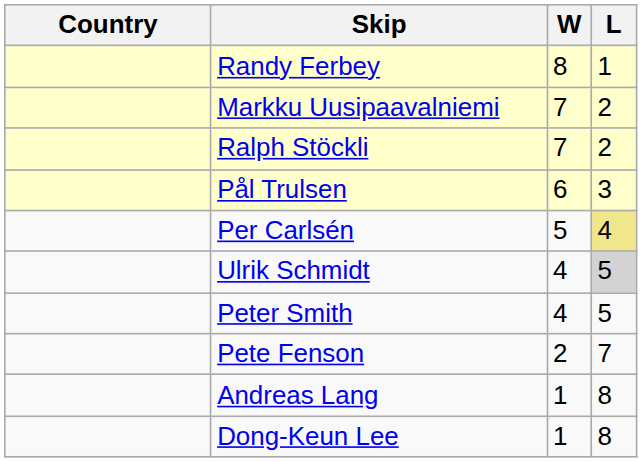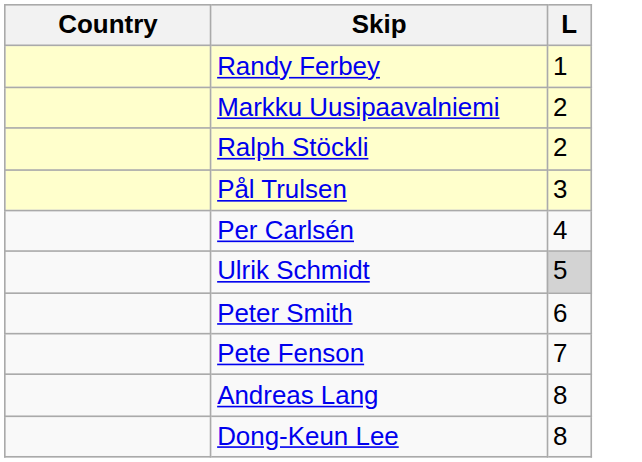 <table class="wikitable">
 <tr>
 <th bgcolor="#efefef" width="120">Country</th>
 <th bgcolor="#efefef" width="200">Skip</th>
-<th bgcolor="#efefef" width="20">W</th>
 <th bgcolor="#efefef" width="20">L</th>
 </tr>
 <tr bgcolor="#ffffcc">
 <td></td>
 <td><a href='#'>Randy Ferbey</a></td>
-<td>8</td>
 <td>1</td>
 </tr>
 <tr bgcolor="#ffffcc">
 <td></td>
 <td><a href='#'>Markku Uusipaavalniemi</a></td>
-<td>7</td>
 <td>2</td>
 </tr>
 <tr bgcolor="#ffffcc">
 <td></td>
 <td><a href='#'>Ralph Stöckli</a></td>
-<td>7</td>
 <td>2</td>
 </tr>
 <tr bgcolor="#ffffcc">
 <td></td>
 <td><a href='#'>Pål Trulsen</a></td>
-<td>6</td>
 <td>3</td>
 </tr>
 <tr>
 <td></td>
 <td><a href='#'>Per Carlsén</a></td>
-<td>5</td>
-<td style="background: khaki;">4</td>
+<td>4</td>
 </tr>
 <tr>
 <td></td>
 <td><a href='#'>Ulrik Schmidt</a></td>
-<td>4</td>
 <td style="background: lightgrey;">5</td>
 </tr>
 <tr>
 <td></td>
 <td><a href='#'>Peter Smith</a></td>
-<td>4</td>
-<td>5</td>
+<td>6</td>
 </tr>
 <tr>
 <td></td>
 <td><a href='#'>Pete Fenson</a></td>
-<td>2</td>
 <td>7</td>
 </tr>
 <tr>
 <td></td>
 <td><a href='#'>Andreas Lang</a></td>
-<td>1</td>
 <td>8</td>
 </tr>
 <tr>
 <td></td>
 <td><a href='#'>Dong-Keun Lee</a></td>
-<td>1</td>
 <td>8</td>
 </tr>
 </table>
